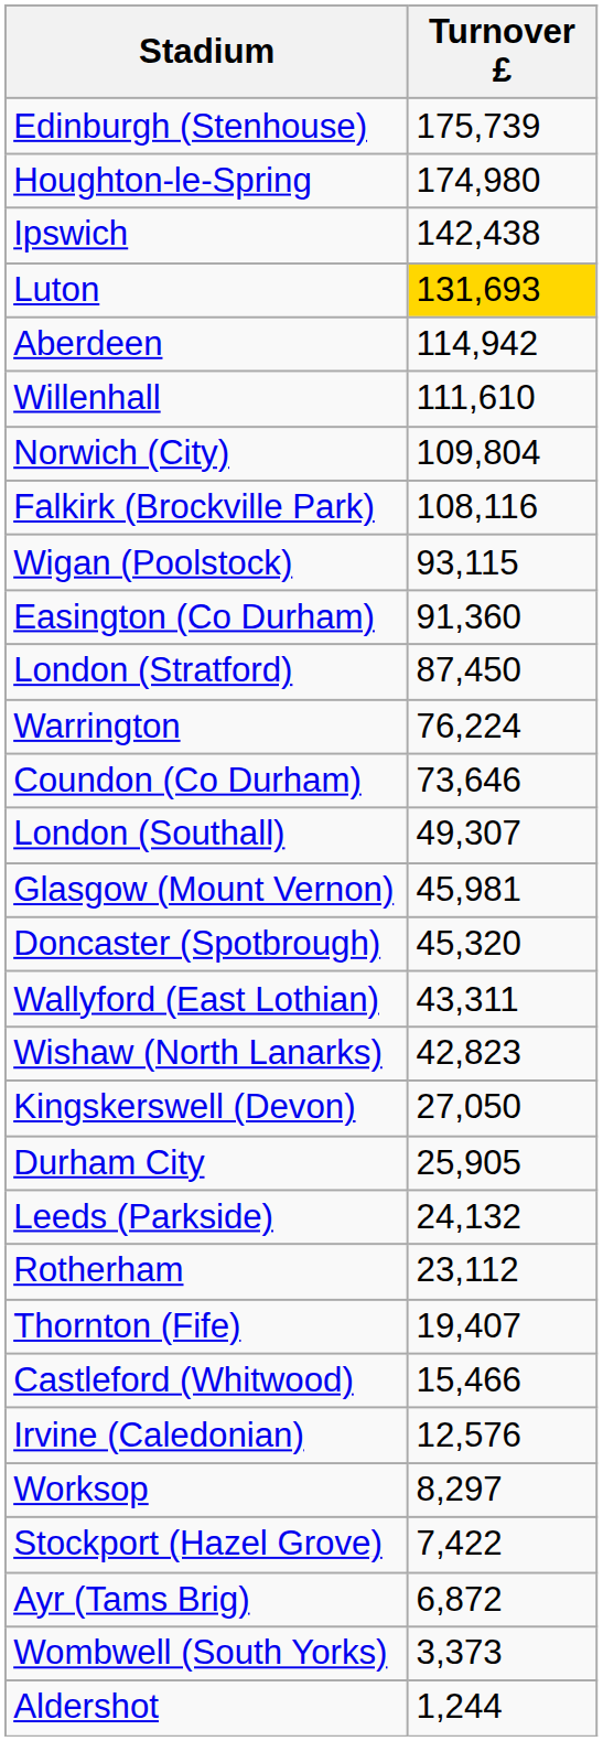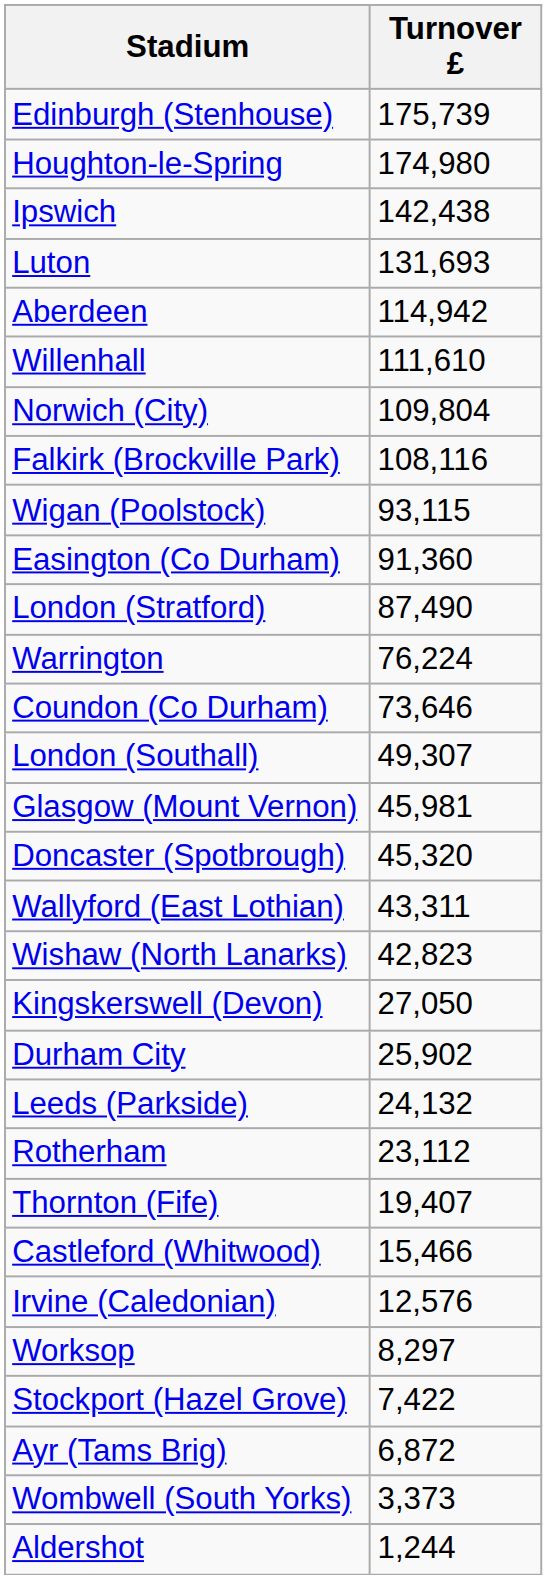 <table class="wikitable">
 <tr>
 <th width=180>Stadium</th>
 <th width=80>Turnover £</th>
 </tr>
 <tr>
 <td><a href='#'>Edinburgh (Stenhouse)</a></td>
 <td>175,739</td>
 </tr>
 <tr>
 <td><a href='#'>Houghton-le-Spring</a></td>
 <td>174,980</td>
 </tr>
 <tr>
 <td><a href='#'>Ipswich</a></td>
 <td>142,438</td>
 </tr>
 <tr>
 <td><a href='#'>Luton</a></td>
-<td style="background: gold;">131,693</td>
+<td>131,693</td>
 </tr>
 <tr>
 <td><a href='#'>Aberdeen</a></td>
 <td>114,942</td>
 </tr>
 <tr>
 <td><a href='#'>Willenhall</a></td>
 <td>111,610</td>
 </tr>
 <tr>
 <td><a href='#'>Norwich (City)</a></td>
 <td>109,804</td>
 </tr>
 <tr>
 <td><a href='#'>Falkirk (Brockville Park)</a></td>
 <td>108,116</td>
 </tr>
 <tr>
 <td><a href='#'>Wigan (Poolstock)</a></td>
 <td>93,115</td>
 </tr>
 <tr>
 <td><a href='#'>Easington (Co Durham)</a></td>
 <td>91,360</td>
 </tr>
 <tr>
 <td><a href='#'>London (Stratford)</a></td>
-<td>87,450</td>
+<td>87,490</td>
 </tr>
 <tr>
 <td><a href='#'>Warrington</a></td>
 <td>76,224</td>
 </tr>
 <tr>
 <td><a href='#'>Coundon (Co Durham)</a></td>
 <td>73,646</td>
 </tr>
 <tr>
 <td><a href='#'>London (Southall)</a></td>
 <td>49,307</td>
 </tr>
 <tr>
 <td><a href='#'>Glasgow (Mount Vernon)</a></td>
 <td>45,981</td>
 </tr>
 <tr>
 <td><a href='#'>Doncaster (Spotbrough)</a></td>
 <td>45,320</td>
 </tr>
 <tr>
 <td><a href='#'>Wallyford (East Lothian)</a></td>
 <td>43,311</td>
 </tr>
 <tr>
 <td><a href='#'>Wishaw (North Lanarks)</a></td>
 <td>42,823</td>
 </tr>
 <tr>
 <td><a href='#'>Kingskerswell (Devon)</a></td>
 <td>27,050</td>
 </tr>
 <tr>
 <td><a href='#'>Durham City</a></td>
-<td>25,905</td>
+<td>25,902</td>
 </tr>
 <tr>
 <td><a href='#'>Leeds (Parkside)</a></td>
 <td>24,132</td>
 </tr>
 <tr>
 <td><a href='#'>Rotherham</a></td>
 <td>23,112</td>
 </tr>
 <tr>
 <td><a href='#'>Thornton (Fife)</a></td>
 <td>19,407</td>
 </tr>
 <tr>
 <td><a href='#'>Castleford (Whitwood)</a></td>
 <td>15,466</td>
 </tr>
 <tr>
 <td><a href='#'>Irvine (Caledonian)</a></td>
 <td>12,576</td>
 </tr>
 <tr>
 <td><a href='#'>Worksop</a></td>
 <td>8,297</td>
 </tr>
 <tr>
 <td><a href='#'>Stockport (Hazel Grove)</a></td>
 <td>7,422</td>
 </tr>
 <tr>
 <td><a href='#'>Ayr (Tams Brig)</a></td>
 <td>6,872</td>
 </tr>
 <tr>
 <td><a href='#'>Wombwell (South Yorks)</a></td>
 <td>3,373</td>
 </tr>
 <tr>
 <td><a href='#'>Aldershot</a></td>
 <td>1,244</td>
 </tr>
 </table>
